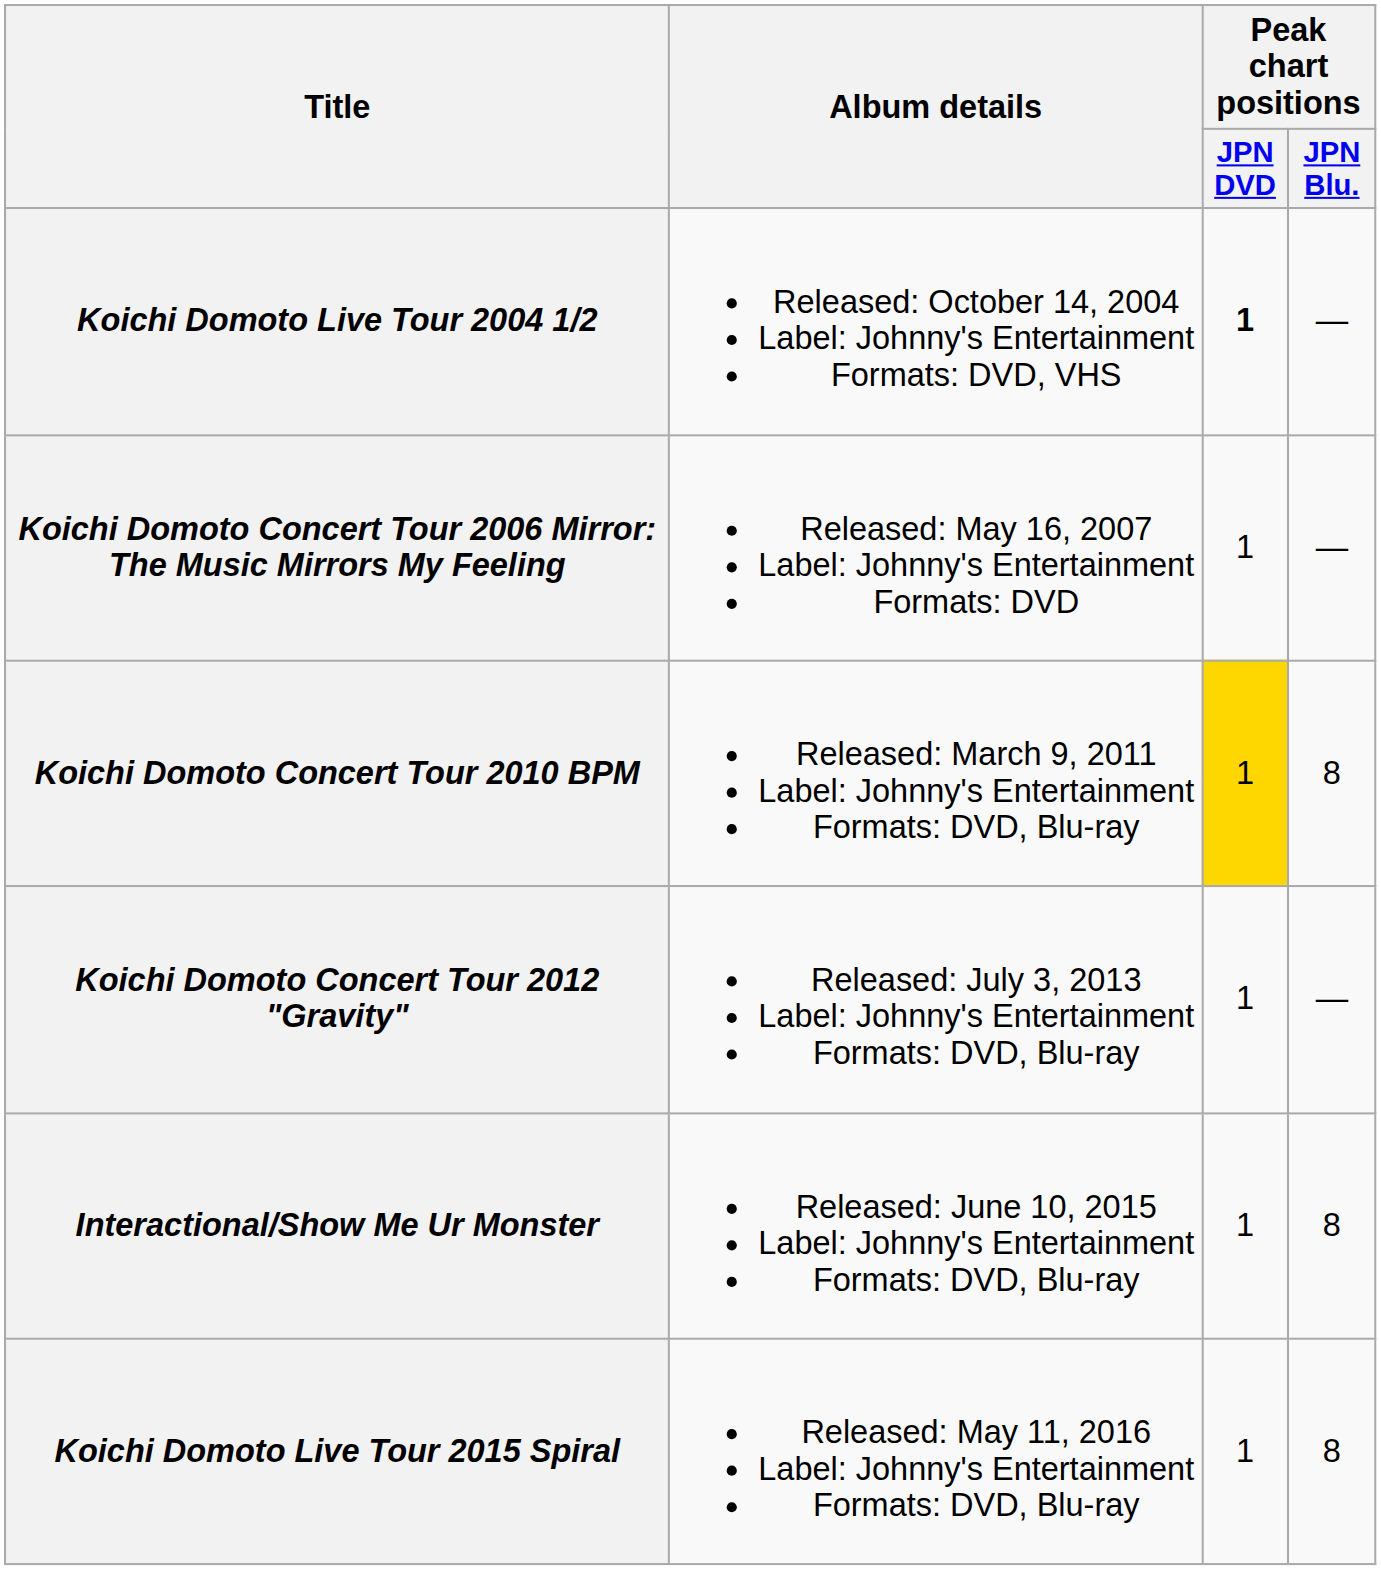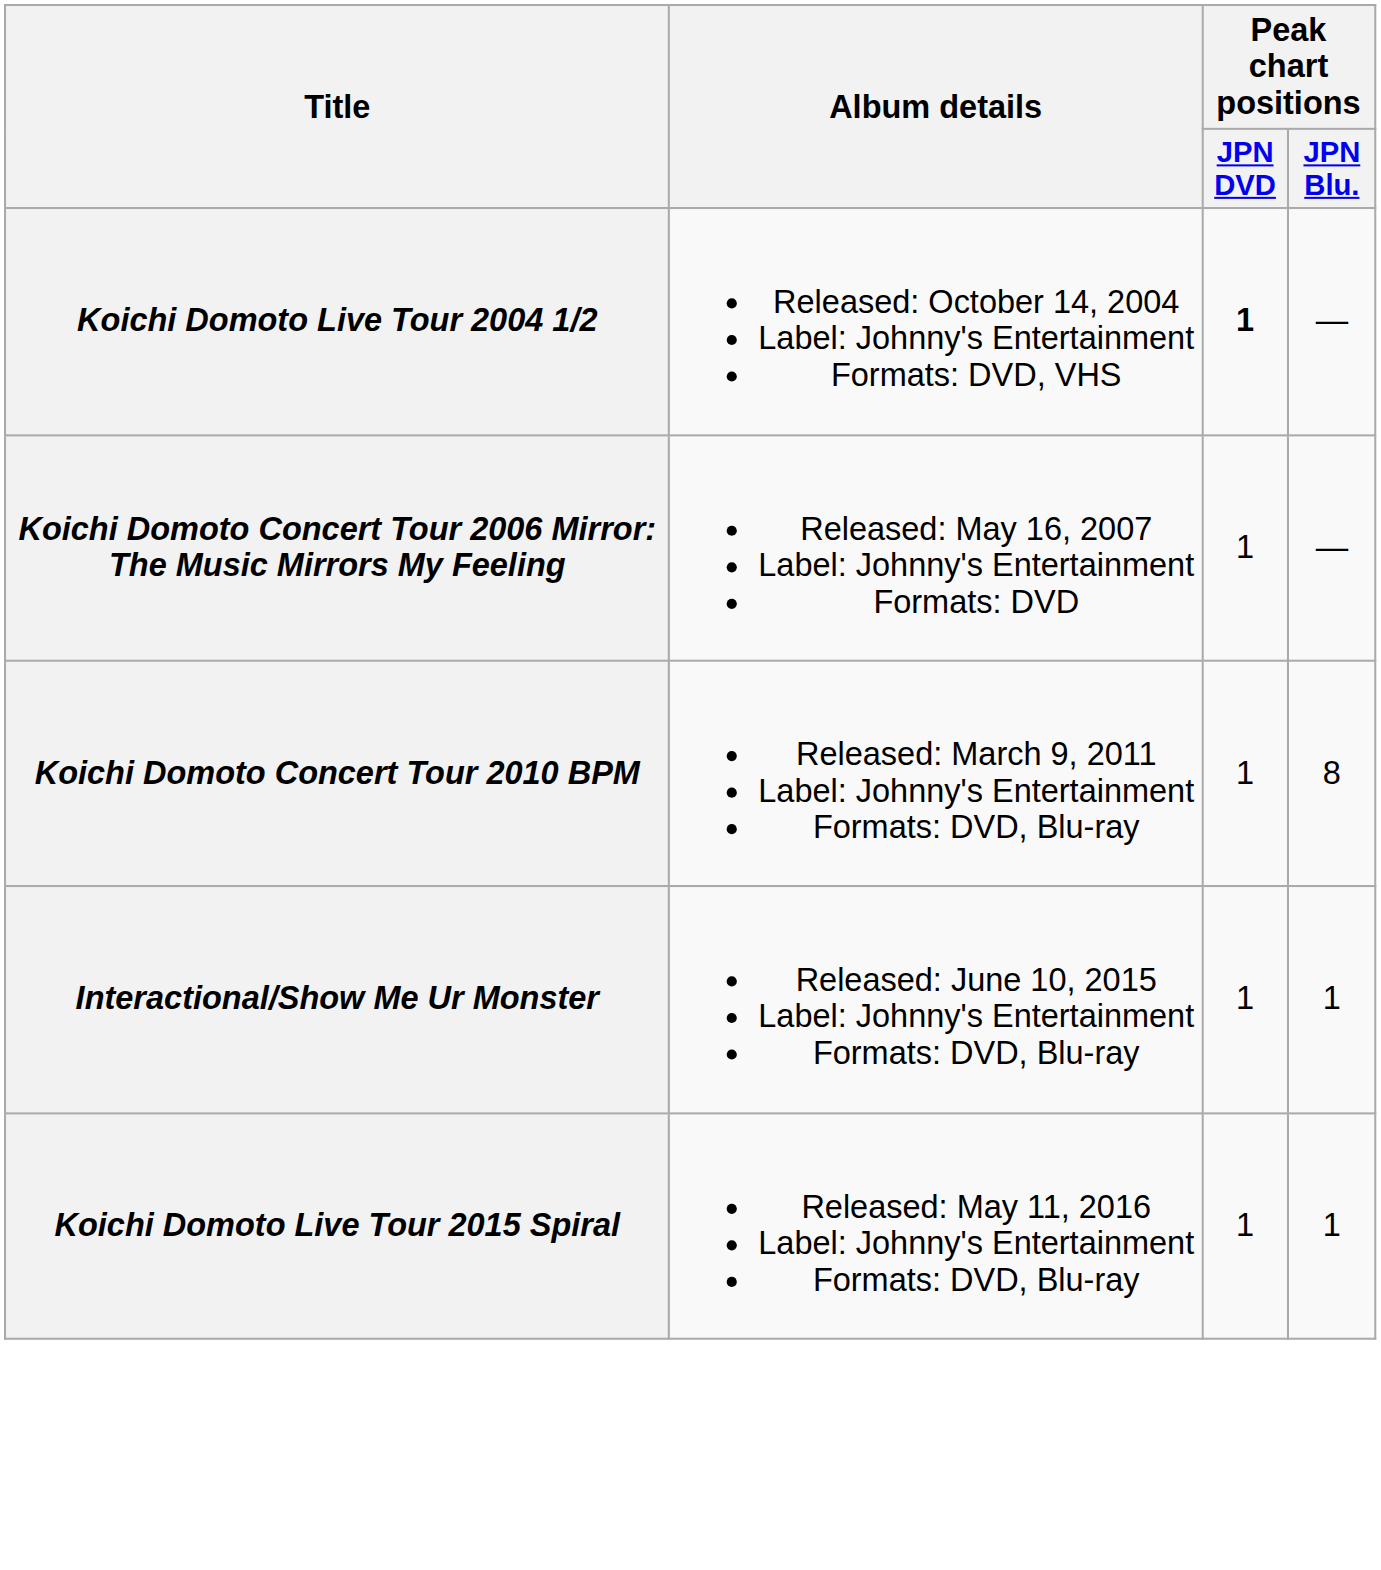 <table class="wikitable plainrowheaders" style="text-align:center;">
 <tr>
 <th rowspan="2" style="width:20em;">Title</th>
 <th rowspan="2">Album details</th>
 <th colspan="2">Peak chart positions</th>
 </tr>
 <tr>
 <th scope="col" style="width:2.5em;font-size:90%;"><a href='#'>JPN<br>DVD</a><br></th>
 <th scope="col" style="width:2.5em;font-size:90%;"><a href='#'>JPN<br>Blu.</a><br></th>
 </tr>
 <tr>
 <th scope="row"><em>Koichi Domoto Live Tour 2004 1/2</em></th>
 <td><br><ul><li>Released: October 14, 2004</li><li>Label: Johnny's Entertainment</li><li>Formats: DVD, VHS</li></ul></td>
 <td><strong>1</strong></td>
 <td>—</td>
 </tr>
 <tr>
 <th scope="row"><em>Koichi Domoto Concert Tour 2006 Mirror: The Music Mirrors My Feeling</em></th>
 <td><br><ul><li>Released: May 16, 2007</li><li>Label: Johnny's Entertainment</li><li>Formats: DVD</li></ul></td>
 <td>1</td>
 <td>—</td>
 </tr>
 <tr>
 <th scope="row"><em>Koichi Domoto Concert Tour 2010 BPM</em></th>
 <td><br><ul><li>Released: March 9, 2011</li><li>Label: Johnny's Entertainment</li><li>Formats: DVD, Blu-ray</li></ul></td>
-<td style="background: gold;">1</td>
+<td>1</td>
 <td>8</td>
-</tr>
-<tr>
-<th scope="row"><em>Koichi Domoto Concert Tour 2012 "Gravity"</em></th>
-<td><br><ul><li>Released: July 3, 2013</li><li>Label: Johnny's Entertainment</li><li>Formats: DVD, Blu-ray</li></ul></td>
-<td>1</td>
-<td>—</td>
 </tr>
 <tr>
 <th scope="row"><em>Interactional/Show Me Ur Monster</em></th>
 <td><br><ul><li>Released: June 10, 2015</li><li>Label: Johnny's Entertainment</li><li>Formats: DVD, Blu-ray</li></ul></td>
 <td>1</td>
-<td>8</td>
+<td>1</td>
 </tr>
 <tr>
 <th scope="row"><em>Koichi Domoto Live Tour 2015 Spiral</em></th>
 <td><br><ul><li>Released: May 11, 2016</li><li>Label: Johnny's Entertainment</li><li>Formats: DVD, Blu-ray</li></ul></td>
 <td>1</td>
-<td>8</td>
+<td>1</td>
 </tr>
 </table>
